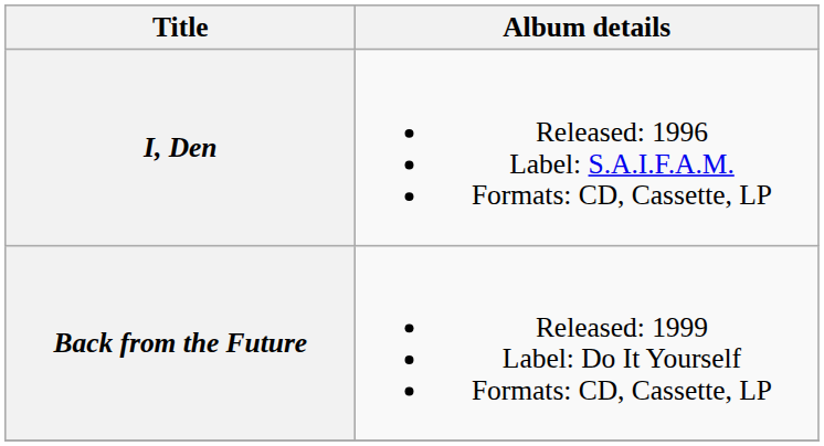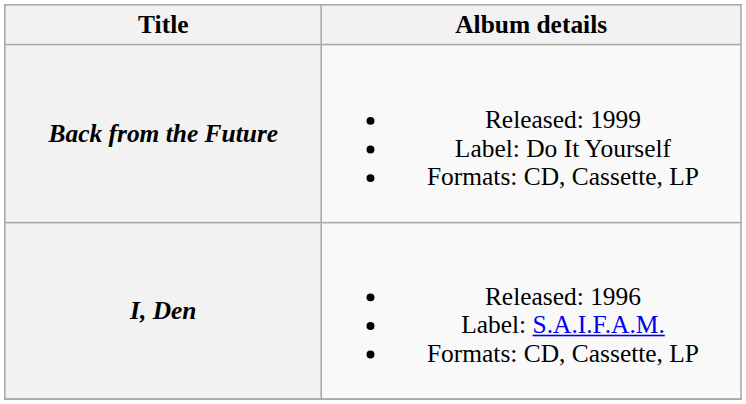 <table class="wikitable plainrowheaders" style="text-align:center;">
 <tr>
 <th scope="col" style="width:12em;">Title</th>
 <th scope="col" style="width:16em;">Album details</th>
 </tr>
 <tr>
+<th scope="row"><em>Back from the Future</em></th>
+<td><br><ul><li>Released: 1999</li><li>Label: Do It Yourself</li><li>Formats: CD, Cassette, LP</li></ul></td>
+</tr>
+<tr>
 <th scope="row"><em>I, Den</em></th>
 <td><br><ul><li>Released: 1996</li><li>Label: <a href='#'>S.A.I.F.A.M.</a></li><li>Formats: CD, Cassette, LP</li></ul></td>
 </tr>
 <tr>
-<th scope="row"><em>Back from the Future</em></th>
-<td><br><ul><li>Released: 1999</li><li>Label: Do It Yourself</li><li>Formats: CD, Cassette, LP</li></ul></td>
-</tr>
-<tr>
 </tr>
 </table>
